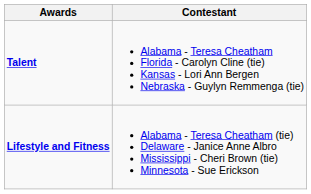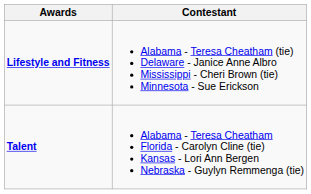 <table class="wikitable">
 <tr>
 <th>Awards</th>
 <th>Contestant</th>
 </tr>
 <tr>
+<td><strong><a href='#'>Lifestyle and Fitness</a></strong></td>
+<td><br><ul><li> <a href='#'>Alabama</a> - <a href='#'>Teresa Cheatham</a> (tie)</li><li> <a href='#'>Delaware</a> - Janice Anne Albro</li><li> <a href='#'>Mississippi</a> - Cheri Brown (tie)</li><li> <a href='#'>Minnesota</a> - Sue Erickson</li></ul></td>
+</tr>
+<tr>
 <td><strong><a href='#'>Talent</a></strong></td>
 <td><br><ul><li> <a href='#'>Alabama</a> - <a href='#'>Teresa Cheatham</a></li><li> <a href='#'>Florida</a> - Carolyn Cline (tie)</li><li> <a href='#'>Kansas</a> - Lori Ann Bergen</li><li> <a href='#'>Nebraska</a> - Guylyn Remmenga (tie)</li></ul></td>
 </tr>
-<tr>
-<td><strong><a href='#'>Lifestyle and Fitness</a></strong></td>
-<td><br><ul><li> <a href='#'>Alabama</a> - <a href='#'>Teresa Cheatham</a> (tie)</li><li> <a href='#'>Delaware</a> - Janice Anne Albro</li><li> <a href='#'>Mississippi</a> - Cheri Brown (tie)</li><li> <a href='#'>Minnesota</a> - Sue Erickson</li></ul></td>
-</tr>
 </table>
